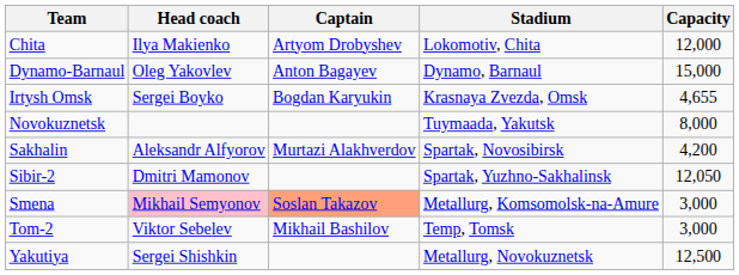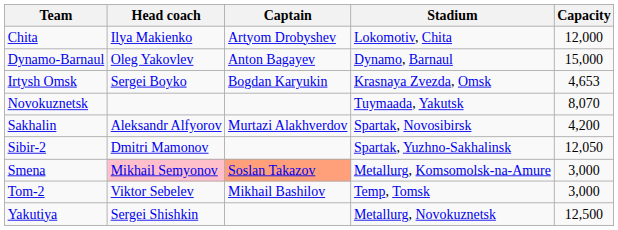 <table class="wikitable sortable" style="text-align:center">
 <tr>
 <th>Team</th>
 <th>Head coach</th>
 <th>Captain</th>
 <th>Stadium</th>
 <th>Capacity</th>
 </tr>
 <tr>
 <td align=left><a href='#'>Chita</a></td>
 <td align=left> <a href='#'>Ilya Makienko</a></td>
 <td align=left> <a href='#'>Artyom Drobyshev</a></td>
 <td align=left><a href='#'>Lokomotiv</a>, <a href='#'>Chita</a></td>
 <td>12,000</td>
 </tr>
 <tr>
 <td align=left><a href='#'>Dynamo-Barnaul</a></td>
 <td align=left> <a href='#'>Oleg Yakovlev</a></td>
 <td align=left> <a href='#'>Anton Bagayev</a></td>
 <td align=left><a href='#'>Dynamo</a>, <a href='#'>Barnaul</a></td>
 <td>15,000</td>
 </tr>
 <tr>
 <td align=left><a href='#'>Irtysh Omsk</a></td>
 <td align=left> <a href='#'>Sergei Boyko</a></td>
 <td align=left> <a href='#'>Bogdan Karyukin</a></td>
 <td align=left><a href='#'>Krasnaya Zvezda</a>, <a href='#'>Omsk</a></td>
-<td>4,655</td>
+<td>4,653</td>
 </tr>
 <tr>
 <td align=left><a href='#'>Novokuznetsk</a></td>
 <td></td>
 <td></td>
 <td align=left><a href='#'>Tuymaada</a>, <a href='#'>Yakutsk</a></td>
-<td>8,000</td>
+<td>8,070</td>
 </tr>
 <tr>
 <td align=left><a href='#'>Sakhalin</a></td>
 <td align=left> <a href='#'>Aleksandr Alfyorov</a></td>
 <td align=left> <a href='#'>Murtazi Alakhverdov</a></td>
 <td align=left><a href='#'>Spartak</a>, <a href='#'>Novosibirsk</a></td>
 <td>4,200</td>
 </tr>
 <tr>
 <td align=left><a href='#'>Sibir-2</a></td>
 <td align=left> <a href='#'>Dmitri Mamonov</a></td>
 <td></td>
 <td align=left><a href='#'>Spartak</a>, <a href='#'>Yuzhno-Sakhalinsk</a></td>
 <td>12,050</td>
 </tr>
 <tr>
 <td align=left><a href='#'>Smena</a></td>
 <td align=left style="background: pink;"> <a href='#'>Mikhail Semyonov</a></td>
 <td align=left style="background: lightsalmon;"> <a href='#'>Soslan Takazov</a></td>
 <td align=left><a href='#'>Metallurg</a>, <a href='#'>Komsomolsk-na-Amure</a></td>
 <td>3,000</td>
 </tr>
 <tr>
 <td align=left><a href='#'>Tom-2</a></td>
 <td align=left> <a href='#'>Viktor Sebelev</a></td>
 <td align=left> <a href='#'>Mikhail Bashilov</a></td>
 <td align=left><a href='#'>Temp</a>, <a href='#'>Tomsk</a></td>
 <td>3,000</td>
 </tr>
 <tr>
 <td align=left><a href='#'>Yakutiya</a></td>
 <td align=left> <a href='#'>Sergei Shishkin</a></td>
 <td></td>
 <td align=left><a href='#'>Metallurg</a>, <a href='#'>Novokuznetsk</a></td>
 <td>12,500</td>
 </tr>
 </table>
